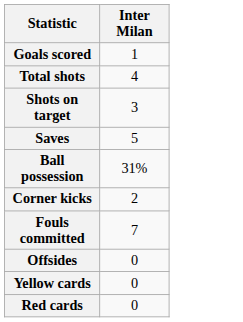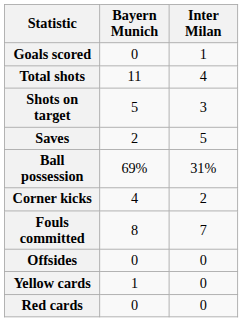 <table class="wikitable plainrowheaders" style="text-align:center">
 <tr>
 <th scope="col" style="width:100px">Statistic</th>
+<th scope="col" style="width:70px">Bayern Munich</th>
 <th scope="col" style="width:70px">Inter Milan</th>
 </tr>
 <tr>
 <th scope=row>Goals scored</th>
+<td>0</td>
 <td>1</td>
 </tr>
 <tr>
 <th scope=row>Total shots</th>
+<td>11</td>
 <td>4</td>
 </tr>
 <tr>
 <th scope=row>Shots on target</th>
+<td>5</td>
 <td>3</td>
 </tr>
 <tr>
 <th scope=row>Saves</th>
+<td>2</td>
 <td>5</td>
 </tr>
 <tr>
 <th scope=row>Ball possession</th>
+<td>69%</td>
 <td>31%</td>
 </tr>
 <tr>
 <th scope=row>Corner kicks</th>
+<td>4</td>
 <td>2</td>
 </tr>
 <tr>
 <th scope=row>Fouls committed</th>
+<td>8</td>
 <td>7</td>
 </tr>
 <tr>
 <th scope=row>Offsides</th>
 <td>0</td>
+<td>0</td>
 </tr>
 <tr>
 <th scope=row>Yellow cards</th>
+<td>1</td>
 <td>0</td>
 </tr>
 <tr>
 <th scope=row>Red cards</th>
 <td>0</td>
+<td>0</td>
 </tr>
 </table>
